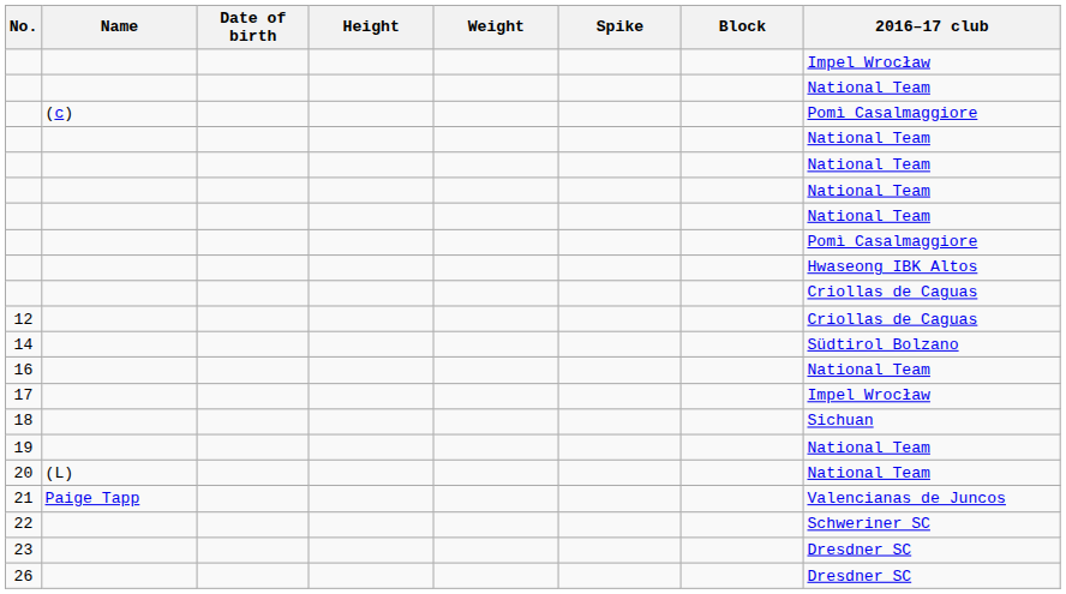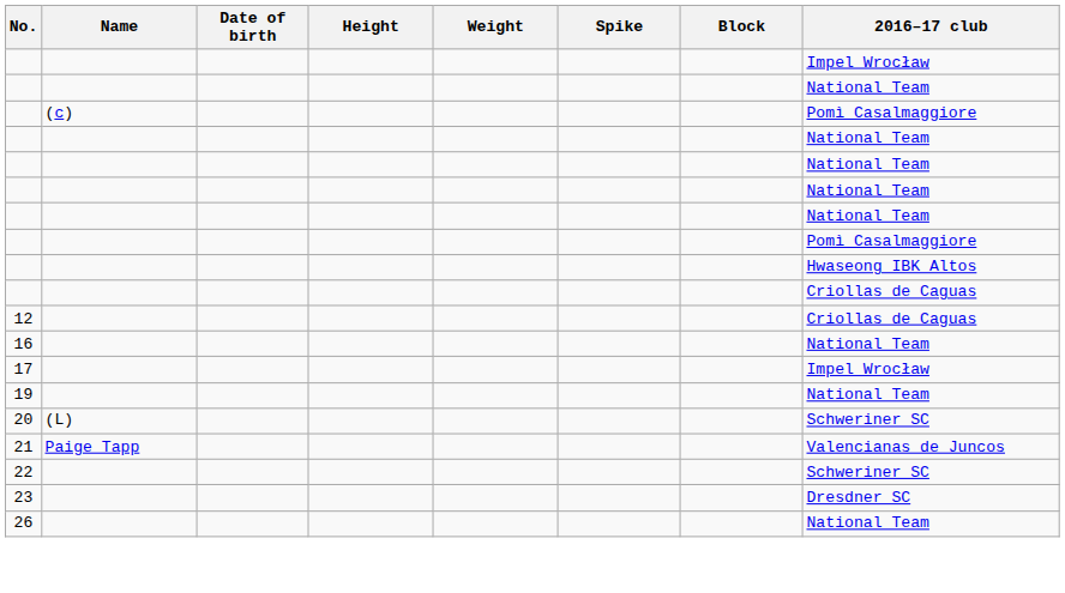 <table class="wikitable sortable" style="font-size:100%; text-align:center;">
 <tr>
 <th>No.</th>
 <th style="width:12em">Name</th>
 <th style="width:8em">Date of birth</th>
 <th style="width:9em">Height</th>
 <th style="width:9em">Weight</th>
 <th style="width:9em">Spike</th>
 <th style="width:9em">Block</th>
 <th style="width:19em">2016–17 club</th>
 </tr>
 <tr>
 <td></td>
 <td align=left></td>
 <td align=right></td>
 <td></td>
 <td></td>
 <td></td>
 <td></td>
 <td align=left> <a href='#'>Impel Wrocław</a></td>
 </tr>
 <tr>
 <td></td>
 <td align=left></td>
 <td align=right></td>
 <td></td>
 <td></td>
 <td></td>
 <td></td>
 <td align=left> <a href='#'>National Team</a></td>
 </tr>
 <tr>
 <td></td>
 <td align=left> (<a href='#'>c</a>)</td>
 <td align=right></td>
 <td></td>
 <td></td>
 <td></td>
 <td></td>
 <td align=left> <a href='#'>Pomì Casalmaggiore</a></td>
 </tr>
 <tr>
 <td></td>
 <td align=left></td>
 <td align=right></td>
 <td></td>
 <td></td>
 <td></td>
 <td></td>
 <td align=left> <a href='#'>National Team</a></td>
 </tr>
 <tr>
 <td></td>
 <td align=left></td>
 <td align=right></td>
 <td></td>
 <td></td>
 <td></td>
 <td></td>
 <td align=left> <a href='#'>National Team</a></td>
 </tr>
 <tr>
 <td></td>
 <td align=left></td>
 <td align=right></td>
 <td></td>
 <td></td>
 <td></td>
 <td></td>
 <td align=left> <a href='#'>National Team</a></td>
 </tr>
 <tr>
 <td></td>
 <td align=left></td>
 <td align=right></td>
 <td></td>
 <td></td>
 <td></td>
 <td></td>
 <td align=left> <a href='#'>National Team</a></td>
 </tr>
 <tr>
 <td></td>
 <td align=left></td>
 <td align=right></td>
 <td></td>
 <td></td>
 <td></td>
 <td></td>
 <td align=left> <a href='#'>Pomì Casalmaggiore</a></td>
 </tr>
 <tr>
 <td></td>
 <td align=left></td>
 <td align=right></td>
 <td></td>
 <td></td>
 <td></td>
 <td></td>
 <td align=left> <a href='#'>Hwaseong IBK Altos</a></td>
 </tr>
 <tr>
 <td></td>
 <td align=left></td>
 <td align=right></td>
 <td></td>
 <td></td>
 <td></td>
 <td></td>
 <td align=left> <a href='#'>Criollas de Caguas</a></td>
 </tr>
 <tr>
 <td>12</td>
 <td align=left></td>
 <td align=right></td>
 <td></td>
 <td></td>
 <td></td>
 <td></td>
 <td align=left> <a href='#'>Criollas de Caguas</a></td>
 </tr>
 <tr>
-<td>14</td>
-<td align=left></td>
-<td align=right></td>
-<td></td>
-<td></td>
-<td></td>
-<td></td>
-<td align=left> <a href='#'>Südtirol Bolzano</a></td>
-</tr>
-<tr>
 <td>16</td>
 <td align=left></td>
 <td align=right></td>
 <td></td>
 <td></td>
 <td></td>
 <td></td>
 <td align=left> <a href='#'>National Team</a></td>
 </tr>
 <tr>
 <td>17</td>
 <td align=left></td>
 <td align=right></td>
 <td></td>
 <td></td>
 <td></td>
 <td></td>
 <td align=left> <a href='#'>Impel Wrocław</a></td>
 </tr>
 <tr>
-<td>18</td>
-<td align=left></td>
-<td align=right></td>
-<td></td>
-<td></td>
-<td></td>
-<td></td>
-<td align=left> <a href='#'>Sichuan</a></td>
-</tr>
-<tr>
 <td>19</td>
 <td align=left></td>
 <td align=right></td>
 <td></td>
 <td></td>
 <td></td>
 <td></td>
 <td align=left> <a href='#'>National Team</a></td>
 </tr>
 <tr>
 <td>20</td>
 <td align=left> (L)</td>
 <td align=right></td>
 <td></td>
 <td></td>
 <td></td>
 <td></td>
-<td align=left> <a href='#'>National Team</a></td>
+<td align=left> <a href='#'>Schweriner SC</a></td>
 </tr>
 <tr>
 <td>21</td>
 <td align=left><a href='#'>Paige Tapp</a></td>
 <td align=right></td>
 <td></td>
 <td></td>
 <td></td>
 <td></td>
 <td align=left> <a href='#'>Valencianas de Juncos</a></td>
 </tr>
 <tr>
 <td>22</td>
 <td align=left></td>
 <td align=right></td>
 <td></td>
 <td></td>
 <td></td>
 <td></td>
 <td align=left> <a href='#'>Schweriner SC</a></td>
 </tr>
 <tr>
 <td>23</td>
 <td align=left></td>
 <td align=right></td>
 <td></td>
 <td></td>
 <td></td>
 <td></td>
 <td align=left> <a href='#'>Dresdner SC</a></td>
 </tr>
 <tr>
 <td>26</td>
 <td align=left></td>
 <td align=right></td>
 <td></td>
 <td></td>
 <td></td>
 <td></td>
-<td align=left> <a href='#'>Dresdner SC</a></td>
+<td align=left> <a href='#'>National Team</a></td>
 </tr>
 </table>
